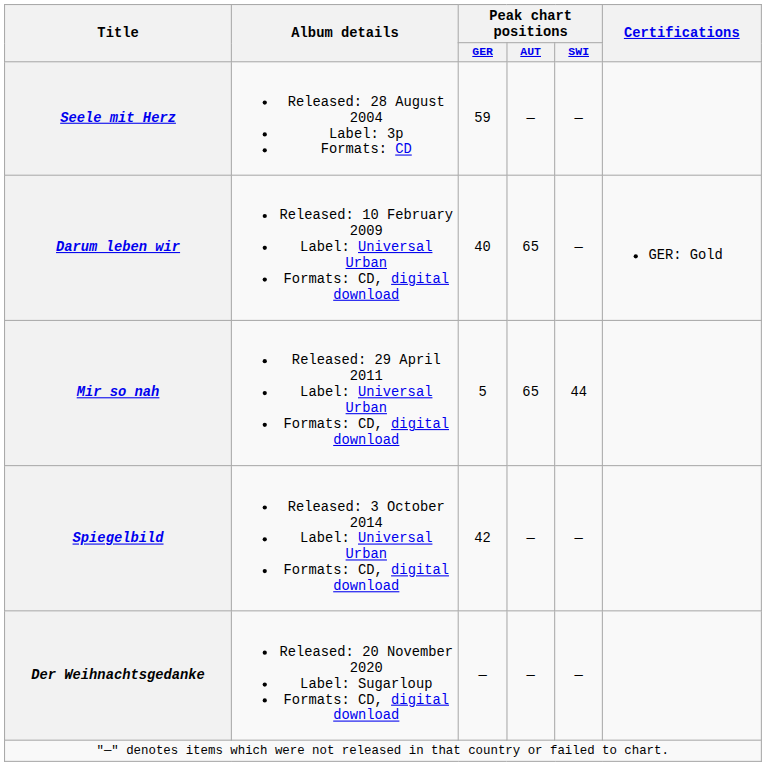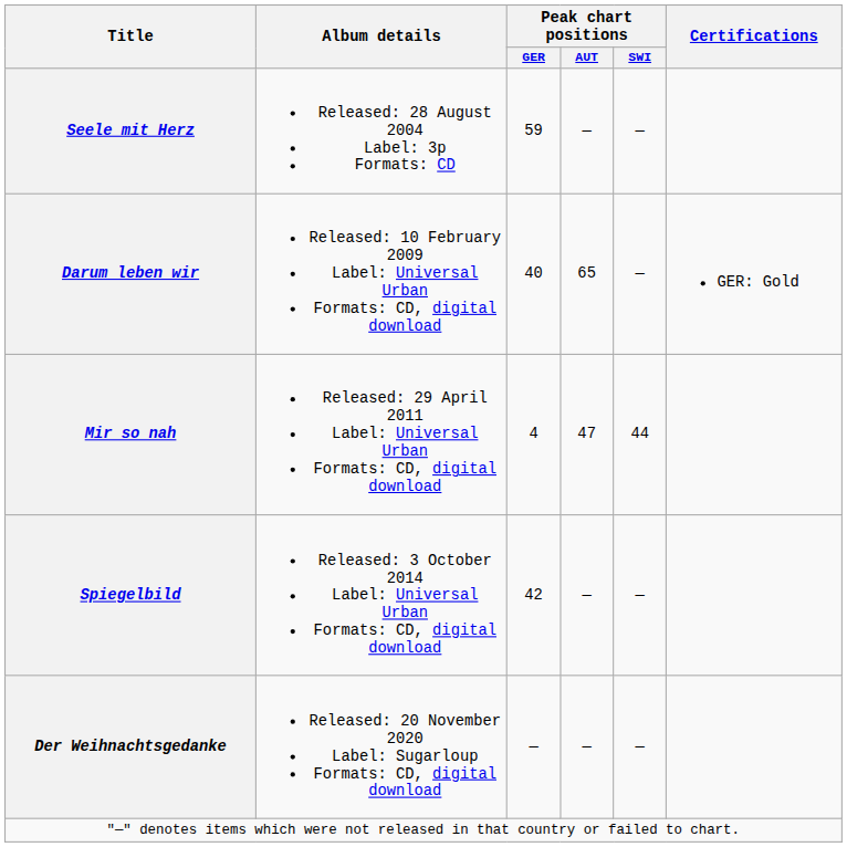 <table class="wikitable plainrowheaders" style="text-align:center;" border="1">
 <tr>
 <th scope="col" rowspan="2" style="width:16em;">Title</th>
 <th scope="col" rowspan="2" style="width:16em;">Album details</th>
 <th scope="col" colspan="3">Peak chart positions</th>
 <th scope="col" rowspan="2" style="width:11em;"><a href='#'>Certifications</a></th>
 </tr>
 <tr style="font-size:smaller;">
 <th width="40"><a href='#'>GER</a><br></th>
 <th width="40"><a href='#'>AUT</a><br></th>
 <th width="40"><a href='#'>SWI</a><br></th>
 </tr>
 <tr>
 <th scope="row"><em><a href='#'>Seele mit Herz</a></em></th>
 <td><br><ul><li>Released: 28 August 2004</li><li>Label: 3p</li><li>Formats: <a href='#'>CD</a></li></ul></td>
 <td>59</td>
 <td>—</td>
 <td>—</td>
 <td align="left"></td>
 </tr>
 <tr>
 <th scope="row"><em><a href='#'>Darum leben wir</a></em></th>
 <td><br><ul><li>Released: 10 February 2009</li><li>Label: <a href='#'>Universal Urban</a></li><li>Formats: CD, <a href='#'>digital download</a></li></ul></td>
 <td>40</td>
 <td>65</td>
 <td>—</td>
 <td align="left"><br><ul><li>GER: Gold</li></ul></td>
 </tr>
 <tr>
 <th scope="row"><em><a href='#'>Mir so nah</a></em></th>
 <td><br><ul><li>Released: 29 April 2011</li><li>Label: <a href='#'>Universal Urban</a></li><li>Formats: CD, <a href='#'>digital download</a></li></ul></td>
-<td>5</td>
-<td>65</td>
+<td>4</td>
+<td>47</td>
 <td>44</td>
 <td align="left"></td>
 </tr>
 <tr>
 <th scope="row"><em><a href='#'>Spiegelbild</a></em></th>
 <td><br><ul><li>Released: 3 October 2014</li><li>Label: <a href='#'>Universal Urban</a></li><li>Formats: CD, <a href='#'>digital download</a></li></ul></td>
 <td>42</td>
 <td>—</td>
 <td>—</td>
 <td align="left"></td>
 </tr>
 <tr>
 <th scope="row"><em>Der Weihnachtsgedanke</em></th>
 <td><br><ul><li>Released: 20 November 2020</li><li>Label: Sugarloup</li><li>Formats: CD, <a href='#'>digital download</a></li></ul></td>
 <td>—</td>
 <td>—</td>
 <td>—</td>
 <td align="left"></td>
 </tr>
 <tr>
 <td colspan="14" style="text-align:center; font-size:90%;">"—" denotes items which were not released in that country or failed to chart.</td>
 </tr>
 </table>
